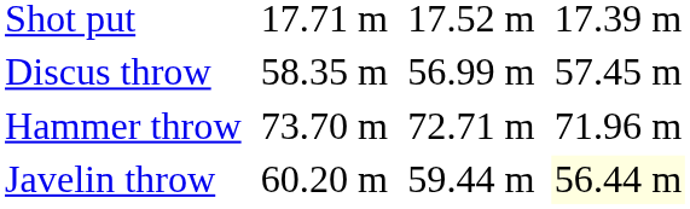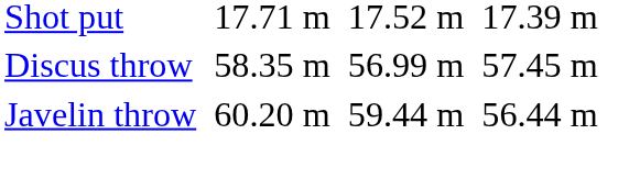 <table>
 <tr>
 <td><a href='#'>Shot put</a></td>
 <td></td>
 <td>17.71  m</td>
 <td></td>
 <td>17.52 m</td>
 <td></td>
 <td>17.39 m</td>
 </tr>
 <tr>
 <td><a href='#'>Discus throw</a></td>
 <td></td>
 <td>58.35 m</td>
 <td></td>
 <td>56.99 m</td>
 <td></td>
 <td>57.45 m</td>
 </tr>
 <tr>
-<td><a href='#'>Hammer throw</a></td>
-<td></td>
-<td>73.70 m</td>
-<td></td>
-<td>72.71 m</td>
-<td></td>
-<td>71.96 m</td>
-</tr>
-<tr>
 <td><a href='#'>Javelin throw</a></td>
 <td></td>
 <td>60.20 m</td>
 <td></td>
 <td>59.44 m</td>
 <td></td>
-<td style="background: lightyellow;">56.44 m</td>
+<td>56.44 m</td>
 </tr>
 <tr>
 <th colspan=7></th>
 </tr>
 </table>
